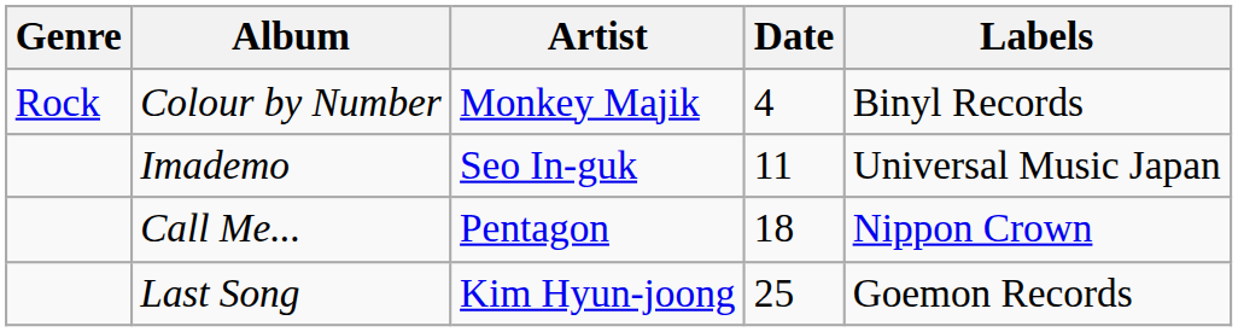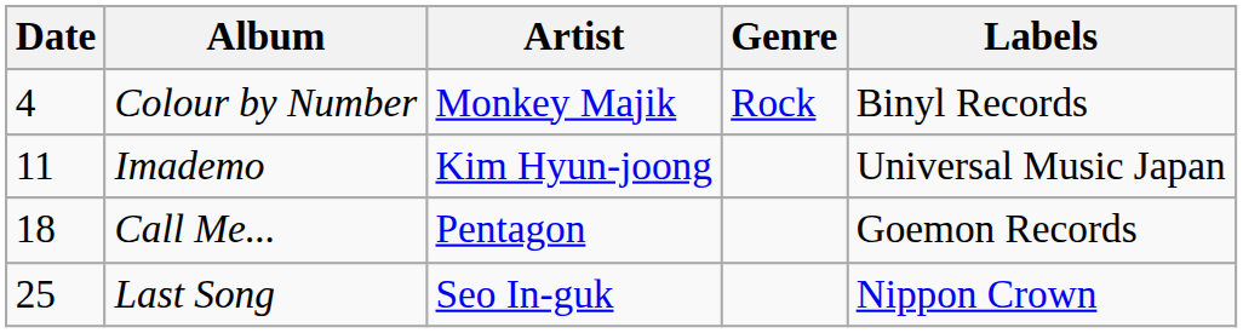 <table class="wikitable">
 <tr>
-<th>Genre</th>
+<th>Date</th>
 <th>Album</th>
 <th>Artist</th>
-<th>Date</th>
+<th>Genre</th>
 <th>Labels</th>
 </tr>
 <tr>
-<td><a href='#'>Rock</a></td>
+<td>4</td>
 <td><em>Colour by Number</em></td>
 <td><a href='#'>Monkey Majik</a></td>
-<td>4</td>
+<td><a href='#'>Rock</a></td>
 <td>Binyl Records</td>
 </tr>
 <tr>
+<td>11</td>
+<td><em>Imademo</em></td>
+<td><a href='#'>Kim Hyun-joong</a></td>
 <td></td>
-<td><em>Imademo</em></td>
-<td><a href='#'>Seo In-guk</a></td>
-<td>11</td>
 <td>Universal Music Japan</td>
 </tr>
 <tr>
-<td></td>
+<td>18</td>
 <td><em>Call Me...</em></td>
 <td><a href='#'>Pentagon</a></td>
-<td>18</td>
+<td></td>
+<td>Goemon Records</td>
+</tr>
+<tr>
+<td>25</td>
+<td><em>Last Song</em></td>
+<td><a href='#'>Seo In-guk</a></td>
+<td></td>
 <td><a href='#'>Nippon Crown</a></td>
 </tr>
-<tr>
-<td></td>
-<td><em>Last Song</em></td>
-<td><a href='#'>Kim Hyun-joong</a></td>
-<td>25</td>
-<td>Goemon Records</td>
-</tr>
 </table>
